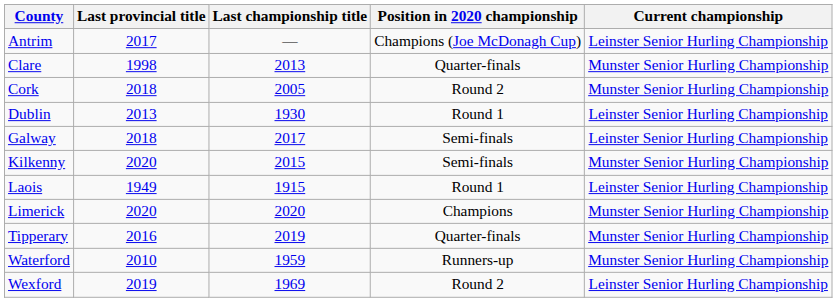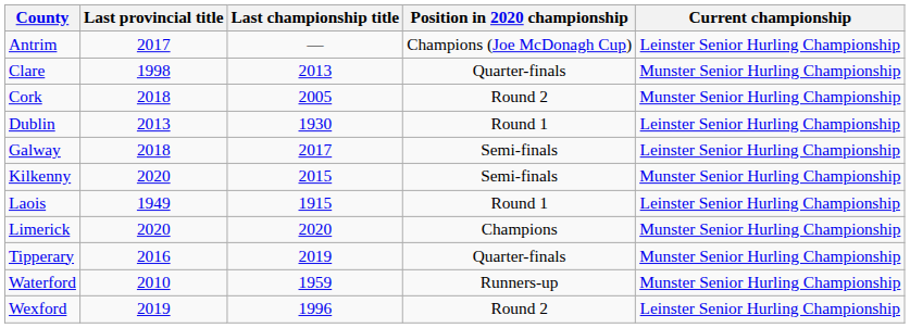 <table class="wikitable sortable" style="text-align:center">
 <tr>
 <th><a href='#'>County</a></th>
 <th>Last provincial title</th>
 <th>Last championship title</th>
 <th>Position in <a href='#'>2020</a> championship</th>
 <th>Current championship</th>
 </tr>
 <tr>
 <td style="text-align:left"> <a href='#'>Antrim</a></td>
 <td><a href='#'>2017</a></td>
 <td>—</td>
 <td>Champions (<a href='#'>Joe McDonagh Cup</a>)</td>
 <td><a href='#'>Leinster Senior Hurling Championship</a></td>
 </tr>
 <tr>
 <td style="text-align:left"> <a href='#'>Clare</a></td>
 <td><a href='#'>1998</a></td>
 <td><a href='#'>2013</a></td>
 <td>Quarter-finals</td>
 <td><a href='#'>Munster Senior Hurling Championship</a></td>
 </tr>
 <tr>
 <td style="text-align:left"> <a href='#'>Cork</a></td>
 <td><a href='#'>2018</a></td>
 <td><a href='#'>2005</a></td>
 <td>Round 2</td>
 <td><a href='#'>Munster Senior Hurling Championship</a></td>
 </tr>
 <tr>
 <td style="text-align:left"> <a href='#'>Dublin</a></td>
 <td><a href='#'>2013</a></td>
 <td><a href='#'>1930</a></td>
 <td>Round 1</td>
 <td><a href='#'>Leinster Senior Hurling Championship</a></td>
 </tr>
 <tr>
 <td style="text-align:left"> <a href='#'>Galway</a></td>
 <td><a href='#'>2018</a></td>
 <td><a href='#'>2017</a></td>
 <td>Semi-finals</td>
 <td><a href='#'>Leinster Senior Hurling Championship</a></td>
 </tr>
 <tr>
 <td style="text-align:left"> <a href='#'>Kilkenny</a></td>
 <td><a href='#'>2020</a></td>
 <td><a href='#'>2015</a></td>
 <td>Semi-finals</td>
 <td><a href='#'>Munster Senior Hurling Championship</a></td>
 </tr>
 <tr>
 <td style="text-align:left"> <a href='#'>Laois</a></td>
 <td><a href='#'>1949</a></td>
 <td><a href='#'>1915</a></td>
 <td>Round 1</td>
 <td><a href='#'>Leinster Senior Hurling Championship</a></td>
 </tr>
 <tr>
 <td style="text-align:left"> <a href='#'>Limerick</a></td>
 <td><a href='#'>2020</a></td>
 <td><a href='#'>2020</a></td>
 <td>Champions</td>
 <td><a href='#'>Munster Senior Hurling Championship</a></td>
 </tr>
 <tr>
 <td style="text-align:left"> <a href='#'>Tipperary</a></td>
 <td><a href='#'>2016</a></td>
 <td><a href='#'>2019</a></td>
 <td>Quarter-finals</td>
 <td><a href='#'>Munster Senior Hurling Championship</a></td>
 </tr>
 <tr>
 <td style="text-align:left"> <a href='#'>Waterford</a></td>
 <td><a href='#'>2010</a></td>
 <td><a href='#'>1959</a></td>
 <td>Runners-up</td>
 <td><a href='#'>Munster Senior Hurling Championship</a></td>
 </tr>
 <tr>
 <td style="text-align:left"> <a href='#'>Wexford</a></td>
 <td><a href='#'>2019</a></td>
-<td><a href='#'>1969</a></td>
+<td><a href='#'>1996</a></td>
 <td>Round 2</td>
 <td><a href='#'>Leinster Senior Hurling Championship</a></td>
 </tr>
 </table>
